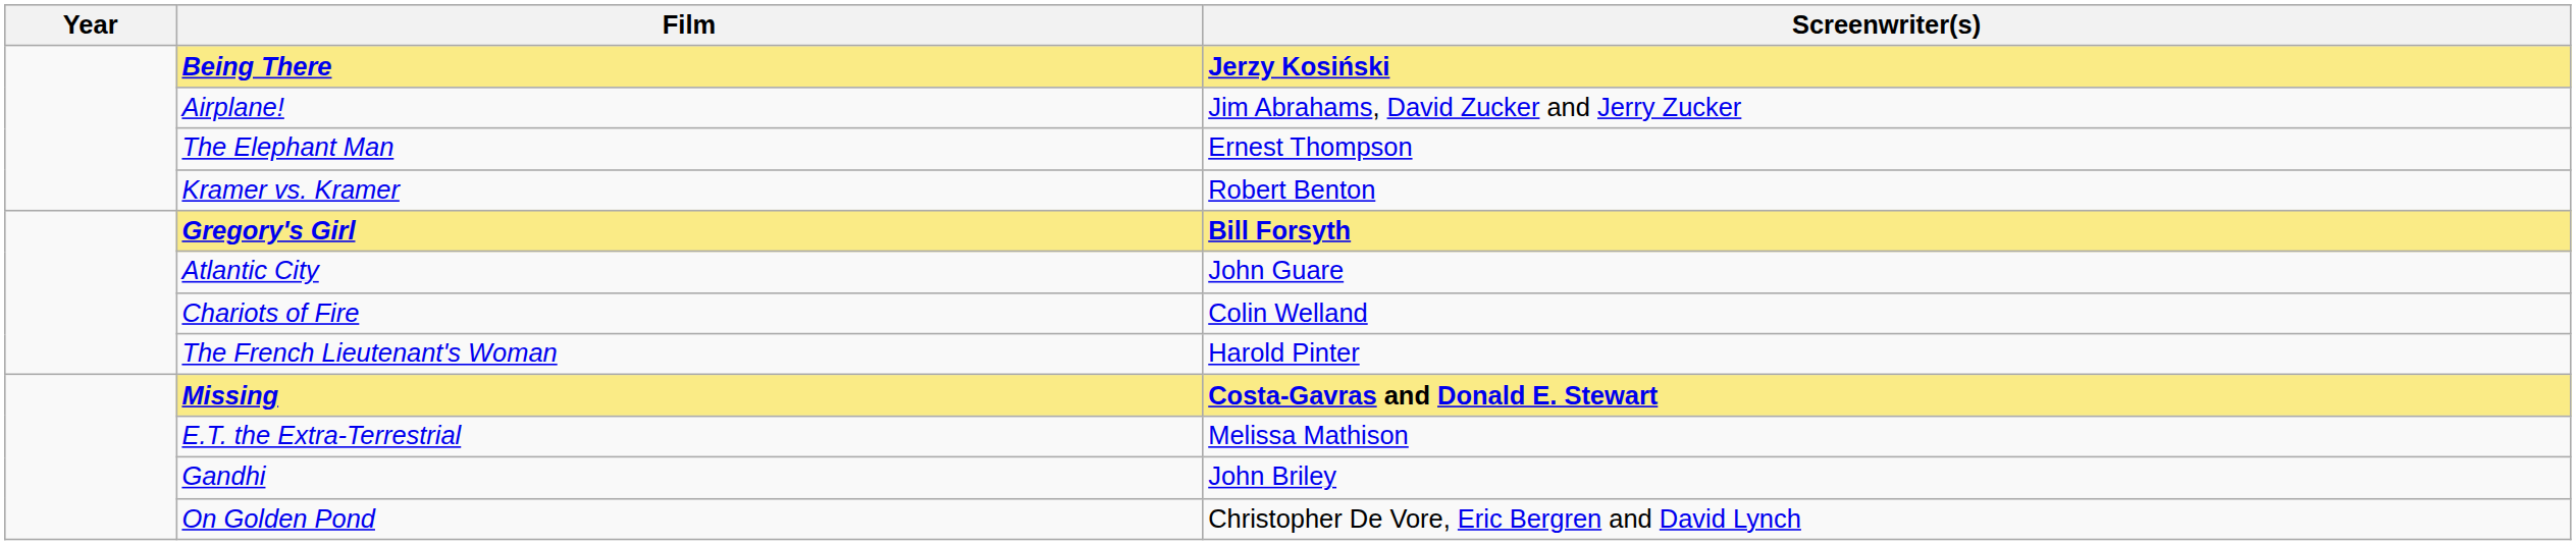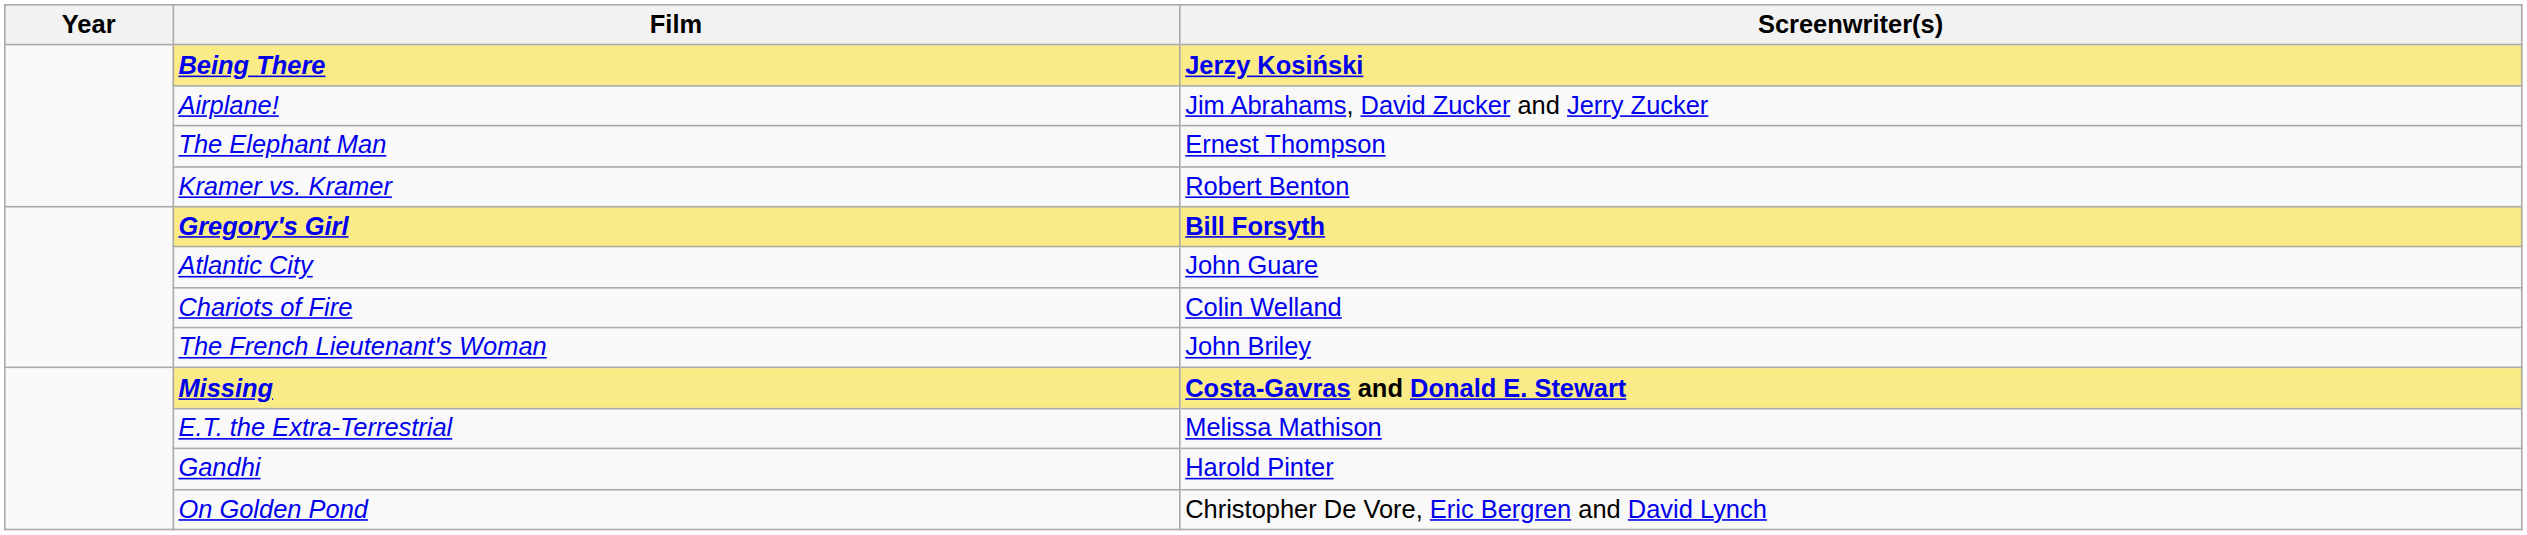 <table class="wikitable" style="width:100%;" cellpadding="5">
 <tr>
 <th style="width:5%;">Year</th>
 <th style="width:30%;">Film</th>
 <th style="width:40%;">Screenwriter(s)</th>
 </tr>
 <tr>
 <td rowspan="4"></td>
 <td style="background:#FAEB86"><strong><em><a href='#'>Being There</a></em></strong></td>
 <td style="background:#FAEB86"><strong><a href='#'>Jerzy Kosiński</a></strong></td>
 </tr>
 <tr>
 <td><em><a href='#'>Airplane!</a></em></td>
 <td><a href='#'>Jim Abrahams</a>, <a href='#'>David Zucker</a> and <a href='#'>Jerry Zucker</a></td>
 </tr>
 <tr>
 <td><em><a href='#'>The Elephant Man</a></em></td>
 <td><a href='#'>Ernest Thompson</a></td>
 </tr>
 <tr>
 <td><em><a href='#'>Kramer vs. Kramer</a></em></td>
 <td><a href='#'>Robert Benton</a></td>
 </tr>
 <tr>
 <td rowspan="4"></td>
 <td style="background:#FAEB86"><strong><em><a href='#'>Gregory's Girl</a></em></strong></td>
 <td style="background:#FAEB86"><strong><a href='#'>Bill Forsyth</a></strong></td>
 </tr>
 <tr>
 <td><em><a href='#'>Atlantic City</a></em></td>
 <td><a href='#'>John Guare</a></td>
 </tr>
 <tr>
 <td><em><a href='#'>Chariots of Fire</a></em></td>
 <td><a href='#'>Colin Welland</a></td>
 </tr>
 <tr>
 <td><em><a href='#'>The French Lieutenant's Woman</a></em></td>
-<td><a href='#'>Harold Pinter</a></td>
+<td><a href='#'>John Briley</a></td>
 </tr>
 <tr>
 <td rowspan="4"></td>
 <td style="background:#FAEB86"><strong><em><a href='#'>Missing</a></em></strong></td>
 <td style="background:#FAEB86"><strong><a href='#'>Costa-Gavras</a> and <a href='#'>Donald E. Stewart</a></strong></td>
 </tr>
 <tr>
 <td><em><a href='#'>E.T. the Extra-Terrestrial</a></em></td>
 <td><a href='#'>Melissa Mathison</a></td>
 </tr>
 <tr>
 <td><em><a href='#'>Gandhi</a></em></td>
-<td><a href='#'>John Briley</a></td>
+<td><a href='#'>Harold Pinter</a></td>
 </tr>
 <tr>
 <td><em><a href='#'>On Golden Pond</a></em></td>
 <td>Christopher De Vore, <a href='#'>Eric Bergren</a> and <a href='#'>David Lynch</a></td>
 </tr>
 </table>
